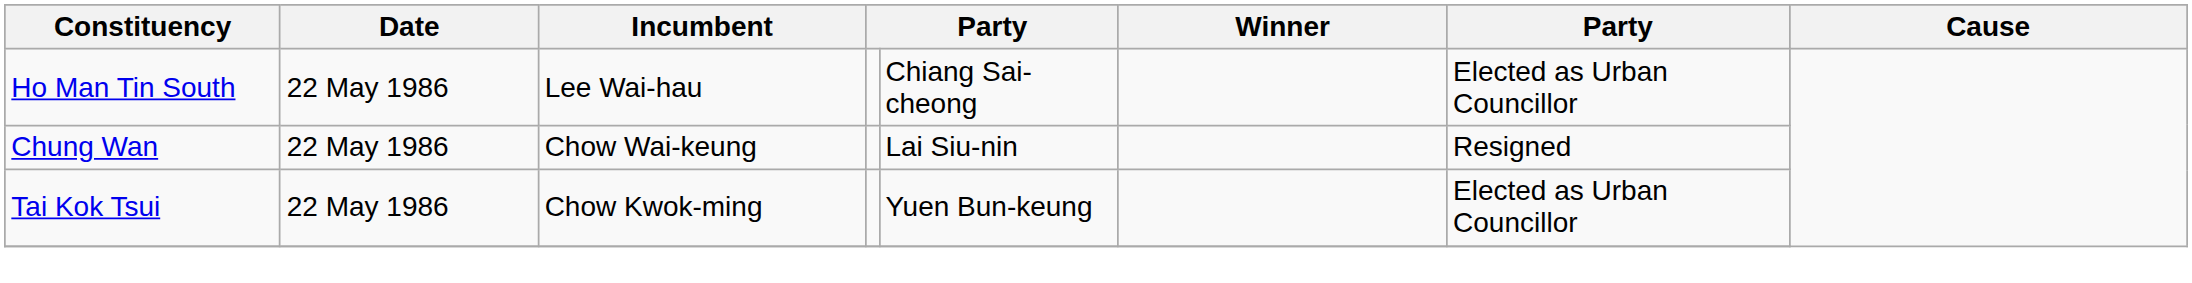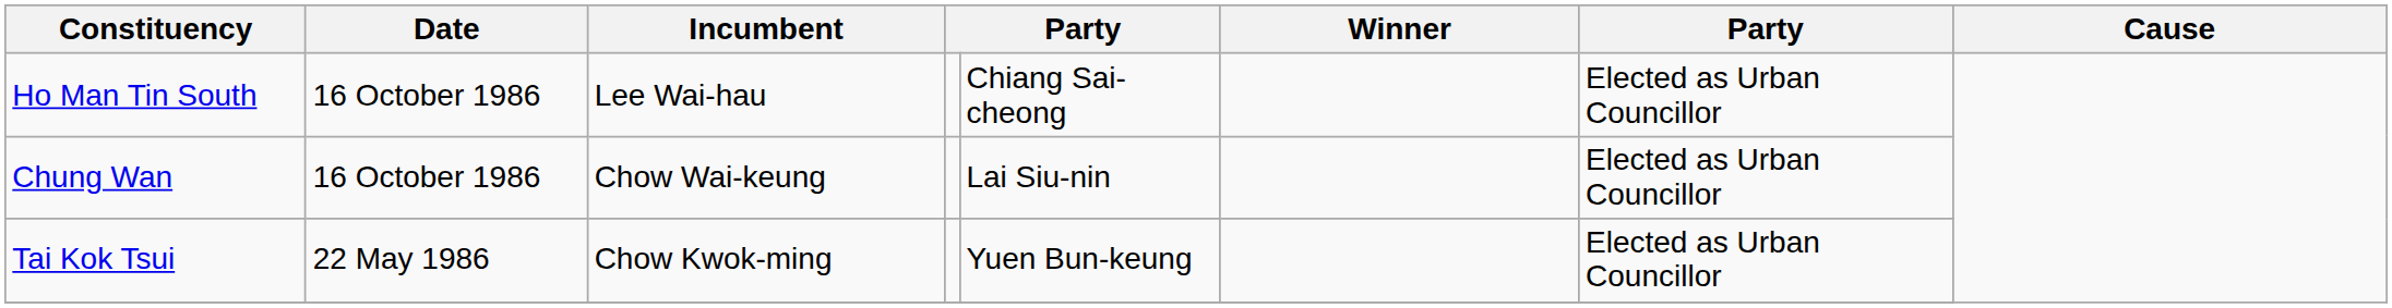 <table class="wikitable">
 <tr>
 <th width=150px>Constituency</th>
 <th width="140px">Date</th>
 <th width=180px>Incumbent</th>
 <th width=100px colspan=2>Party</th>
 <th width=180px>Winner</th>
 <th width=100px colspan=2>Party</th>
 <th width=220px>Cause</th>
 </tr>
 <tr>
 <td><a href='#'>Ho Man Tin South</a></td>
-<td>22 May 1986</td>
+<td>16 October 1986</td>
 <td>Lee Wai-hau</td>
 <td></td>
 <td>Chiang Sai-cheong</td>
 <td></td>
 <td>Elected as Urban Councillor</td>
 </tr>
 <tr>
 <td><a href='#'>Chung Wan</a></td>
-<td>22 May 1986</td>
+<td>16 October 1986</td>
 <td>Chow Wai-keung</td>
 <td></td>
 <td>Lai Siu-nin</td>
 <td></td>
-<td>Resigned</td>
+<td>Elected as Urban Councillor</td>
 </tr>
 <tr>
 <td><a href='#'>Tai Kok Tsui</a></td>
 <td>22 May 1986</td>
 <td>Chow Kwok-ming</td>
 <td></td>
 <td>Yuen Bun-keung</td>
 <td></td>
 <td>Elected as Urban Councillor</td>
 </tr>
 <tr>
 </tr>
 </table>
